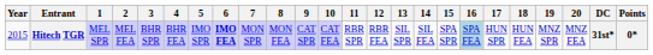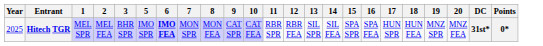 <table class="wikitable" style="text-align:center; font-size:85%">
 <tr>
 <th>Year</th>
 <th>Entrant</th>
 <th>1</th>
 <th>2</th>
 <th>3</th>
-<th>4</th>
 <th>5</th>
 <th>6</th>
 <th>7</th>
 <th>8</th>
 <th>9</th>
 <th>10</th>
 <th>11</th>
 <th>12</th>
 <th>13</th>
 <th>14</th>
 <th>15</th>
 <th>16</th>
 <th>17</th>
 <th>18</th>
 <th>19</th>
 <th>20</th>
 <th>DC</th>
 <th>Points</th>
 </tr>
 <tr>
-<td><a href='#'>2015</a></td>
+<td><a href='#'>2025</a></td>
 <th nowrap><a href='#'>Hitech</a> <a href='#'>TGR</a></th>
 <td style="background:#CFCFFF;"><a href='#'>MEL<br>SPR</a><br></td>
 <td style="background:#CFCFFF;"><a href='#'>MEL<br>FEA</a><br></td>
 <td style="background:#CFCFFF;"><a href='#'>BHR<br>SPR</a><br></td>
-<td style="background:#CFCFFF;"><a href='#'>BHR<br>FEA</a><br></td>
 <td style="background:#CFCFFF;"><a href='#'>IMO<br>SPR</a><br></td>
 <td style="background:#CFCFFF;"><strong><a href='#'>IMO<br>FEA</a><br></strong></td>
 <td style="background:#CFCFFF;"><a href='#'>MON<br>SPR</a><br></td>
 <td style="background:#CFCFFF;"><a href='#'>MON<br>FEA</a><br></td>
 <td style="background:#CFCFFF;"><a href='#'>CAT<br>SPR</a><br></td>
 <td style="background:#CFCFFF;"><a href='#'>CAT<br>FEA</a><br></td>
 <td><a href='#'>RBR<br>SPR</a></td>
 <td><a href='#'>RBR<br>FEA</a></td>
 <td><a href='#'>SIL<br>SPR</a></td>
 <td><a href='#'>SIL<br>FEA</a></td>
 <td><a href='#'>SPA<br>SPR</a></td>
-<td style="background: lightblue;"><a href='#'>SPA<br>FEA</a></td>
+<td><a href='#'>SPA<br>FEA</a></td>
 <td><a href='#'>HUN<br>SPR</a></td>
 <td><a href='#'>HUN<br>FEA</a></td>
 <td><a href='#'>MNZ<br>SPR</a></td>
 <td><a href='#'>MNZ<br>FEA</a></td>
 <th>31st*</th>
 <th>0*</th>
 </tr>
 </table>
